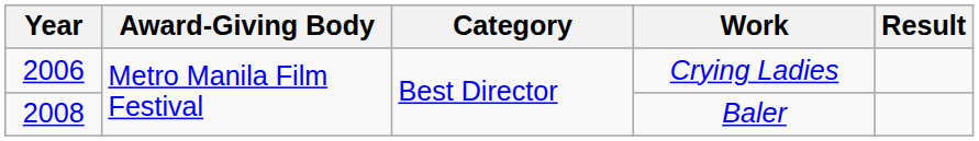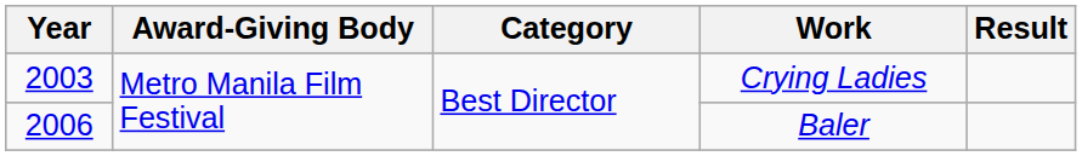 <table | width="90%" class="wikitable sortable">
 <tr>
 <th width="10%">Year</th>
 <th width="30%">Award-Giving Body</th>
 <th width="25%">Category</th>
 <th width="25%">Work</th>
 <th width="10%">Result</th>
 </tr>
 <tr>
-<td rowspan="1" align="center"><a href='#'>2006</a></td>
+<td rowspan="1" align="center"><a href='#'>2003</a></td>
 <td rowspan="2" align="left"><a href='#'>Metro Manila Film Festival</a></td>
 <td align="left" rowspan=2><a href='#'>Best Director</a></td>
 <td align="center"><em><a href='#'>Crying Ladies</a></em></td>
 <td></td>
 </tr>
 <tr>
-<td rowspan="1" align="center"><a href='#'>2008</a></td>
+<td rowspan="1" align="center"><a href='#'>2006</a></td>
 <td align="center"><em><a href='#'>Baler</a></em></td>
 <td></td>
 </tr>
 </table>
